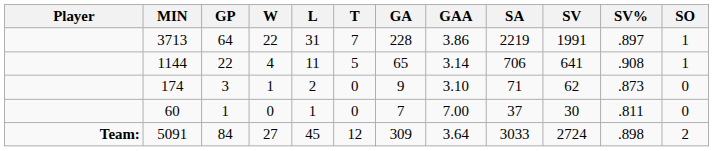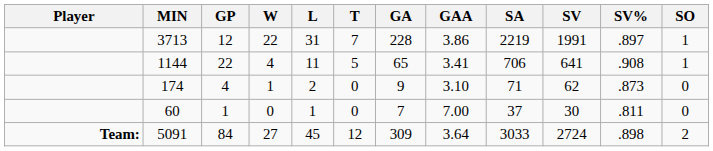 <table class="wikitable sortable" width="60%">
 <tr>
 <th bgcolor="#DDDDFF" width="10%">Player</th>
 <th width="3%" bgcolor="#DDDDFF">MIN</th>
 <th width="3%" bgcolor="#DDDDFF">GP</th>
 <th width="3%" bgcolor="#DDDDFF">W</th>
 <th width="3%" bgcolor="#DDDDFF">L</th>
 <th width="3%" bgcolor="#DDDDFF">T</th>
 <th width="3%" bgcolor="#DDDDFF">GA</th>
 <th width="3%" bgcolor="#DDDDFF">GAA</th>
 <th width="3%" bgcolor="#DDDDFF">SA</th>
 <th width="3%" bgcolor="#DDDDFF">SV</th>
 <th width="3%" bgcolor="#DDDDFF">SV%</th>
 <th width="3%" bgcolor="#DDDDFF">SO</th>
 </tr>
 <tr align="center">
 <td align="right"></td>
 <td>3713</td>
-<td>64</td>
+<td>12</td>
 <td>22</td>
 <td>31</td>
 <td>7</td>
 <td>228</td>
 <td>3.86</td>
 <td>2219</td>
 <td>1991</td>
 <td>.897</td>
 <td>1</td>
 </tr>
 <tr align="center">
 <td align="right"></td>
 <td>1144</td>
 <td>22</td>
 <td>4</td>
 <td>11</td>
 <td>5</td>
 <td>65</td>
-<td>3.14</td>
+<td>3.41</td>
 <td>706</td>
 <td>641</td>
 <td>.908</td>
 <td>1</td>
 </tr>
 <tr align="center">
 <td align="right"></td>
 <td>174</td>
-<td>3</td>
+<td>4</td>
 <td>1</td>
 <td>2</td>
 <td>0</td>
 <td>9</td>
 <td>3.10</td>
 <td>71</td>
 <td>62</td>
 <td>.873</td>
 <td>0</td>
 </tr>
 <tr align="center">
 <td align="right"></td>
 <td>60</td>
 <td>1</td>
 <td>0</td>
 <td>1</td>
 <td>0</td>
 <td>7</td>
 <td>7.00</td>
 <td>37</td>
 <td>30</td>
 <td>.811</td>
 <td>0</td>
 </tr>
 <tr align="center">
 <td align="right"><strong>Team:</strong></td>
 <td>5091</td>
 <td>84</td>
 <td>27</td>
 <td>45</td>
 <td>12</td>
 <td>309</td>
 <td>3.64</td>
 <td>3033</td>
 <td>2724</td>
 <td>.898</td>
 <td>2</td>
 </tr>
 </table>
